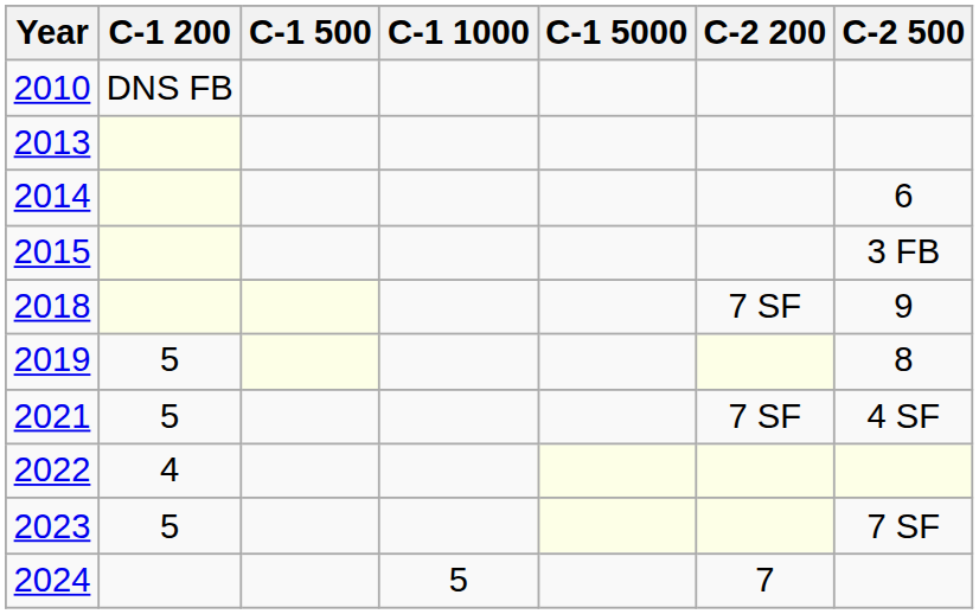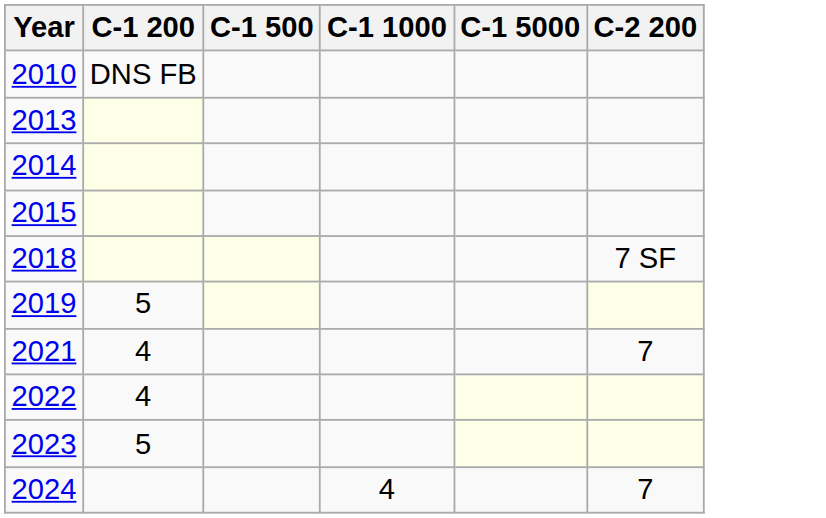 <table class="wikitable" style="text-align:center;">
 <tr>
 <th>Year</th>
 <th>C-1 200</th>
 <th>C-1 500</th>
 <th>C-1 1000</th>
 <th>С-1 5000</th>
 <th>C-2 200</th>
-<th>C-2 500</th>
 </tr>
 <tr>
 <td><a href='#'>2010</a></td>
 <td>DNS FB</td>
-<td></td>
 <td></td>
 <td></td>
 <td></td>
 <td></td>
 </tr>
 <tr>
 <td><a href='#'>2013</a></td>
 <td style="background:#fdffe7"></td>
 <td></td>
 <td></td>
 <td></td>
 <td></td>
-<td></td>
 </tr>
 <tr>
 <td><a href='#'>2014</a></td>
 <td style="background:#fdffe7"></td>
 <td></td>
 <td></td>
 <td></td>
 <td></td>
-<td>6</td>
 </tr>
 <tr>
 <td><a href='#'>2015</a></td>
 <td style="background:#fdffe7"></td>
 <td></td>
 <td></td>
 <td></td>
 <td></td>
-<td>3 FB</td>
 </tr>
 <tr>
 <td><a href='#'>2018</a></td>
 <td style="background:#fdffe7"></td>
 <td style="background:#fdffe7"></td>
 <td></td>
 <td></td>
 <td>7 SF</td>
-<td>9</td>
 </tr>
 <tr>
 <td><a href='#'>2019</a></td>
 <td>5</td>
 <td style="background:#fdffe7"></td>
 <td></td>
 <td></td>
 <td style="background:#fdffe7"></td>
-<td>8</td>
 </tr>
 <tr>
 <td><a href='#'>2021</a></td>
-<td>5</td>
+<td>4</td>
 <td></td>
 <td></td>
 <td></td>
-<td>7 SF</td>
-<td>4 SF</td>
+<td>7</td>
 </tr>
 <tr>
 <td><a href='#'>2022</a></td>
 <td>4</td>
 <td></td>
 <td></td>
-<td style="background:#fdffe7"></td>
 <td style="background:#fdffe7"></td>
 <td style="background:#fdffe7"></td>
 </tr>
 <tr>
 <td><a href='#'>2023</a></td>
 <td>5</td>
 <td></td>
 <td></td>
 <td style="background:#fdffe7"></td>
 <td style="background:#fdffe7"></td>
-<td>7 SF</td>
 </tr>
 <tr>
 <td><a href='#'>2024</a></td>
 <td></td>
 <td></td>
-<td>5</td>
+<td>4</td>
 <td></td>
 <td>7</td>
-<td></td>
 </tr>
 </table>
